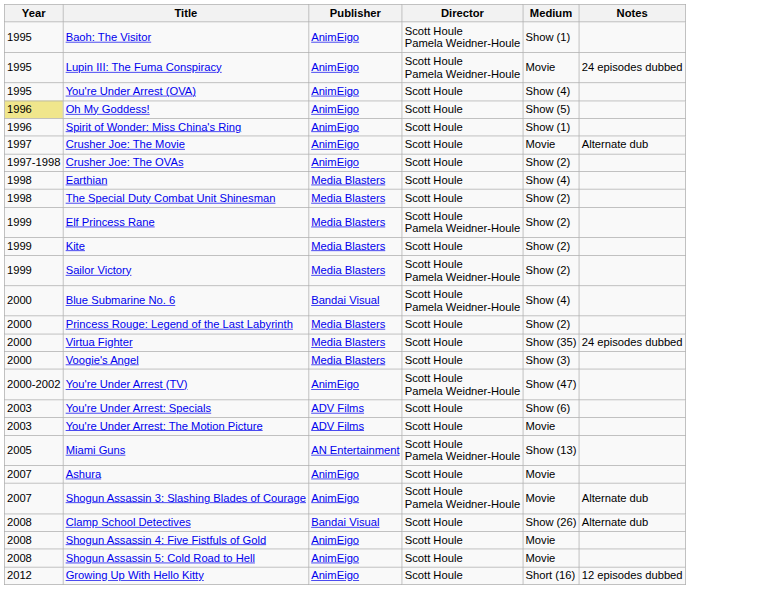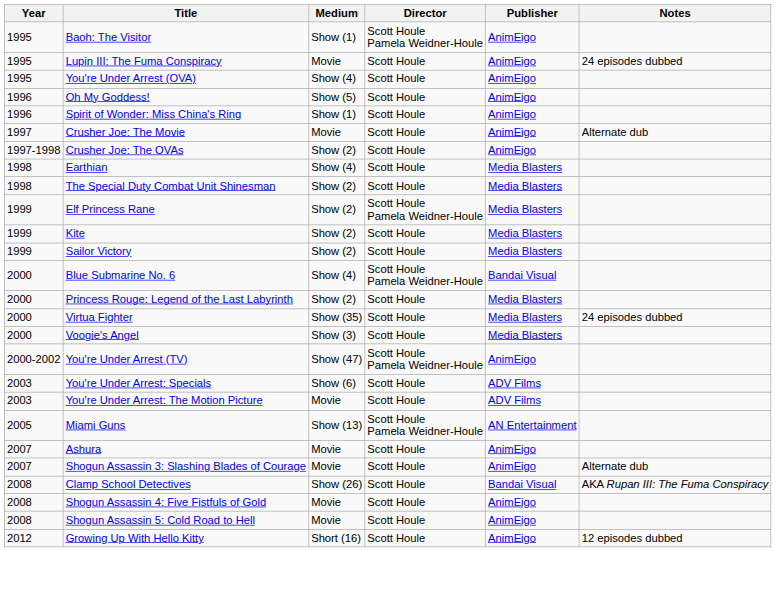 <table class="wikitable sortable mw-collapsible">
 <tr>
 <th>Year</th>
 <th>Title</th>
+<th>Medium</th>
+<th>Director</th>
 <th>Publisher</th>
-<th>Director</th>
-<th>Medium</th>
 <th>Notes</th>
 </tr>
 <tr>
 <td>1995</td>
 <td><a href='#'>Baoh: The Visitor</a></td>
+<td>Show (1)</td>
+<td>Scott Houle<br>Pamela Weidner-Houle</td>
 <td><a href='#'>AnimEigo</a></td>
-<td>Scott Houle<br>Pamela Weidner-Houle</td>
-<td>Show (1)</td>
 <td></td>
 </tr>
 <tr>
 <td>1995</td>
 <td><a href='#'>Lupin III: The Fuma Conspiracy</a></td>
+<td>Movie</td>
+<td>Scott Houle</td>
 <td><a href='#'>AnimEigo</a></td>
-<td>Scott Houle<br>Pamela Weidner-Houle</td>
-<td>Movie</td>
 <td>24 episodes dubbed</td>
 </tr>
 <tr>
 <td>1995</td>
 <td><a href='#'>You're Under Arrest (OVA)</a></td>
+<td>Show (4)</td>
+<td>Scott Houle</td>
 <td><a href='#'>AnimEigo</a></td>
-<td>Scott Houle</td>
-<td>Show (4)</td>
 <td></td>
 </tr>
 <tr>
-<td style="background: khaki;">1996</td>
+<td>1996</td>
 <td><a href='#'>Oh My Goddess!</a></td>
+<td>Show (5)</td>
+<td>Scott Houle</td>
 <td><a href='#'>AnimEigo</a></td>
-<td>Scott Houle</td>
-<td>Show (5)</td>
 <td></td>
 </tr>
 <tr>
 <td>1996</td>
 <td><a href='#'>Spirit of Wonder: Miss China's Ring</a></td>
+<td>Show (1)</td>
+<td>Scott Houle</td>
 <td><a href='#'>AnimEigo</a></td>
-<td>Scott Houle</td>
-<td>Show (1)</td>
 <td></td>
 </tr>
 <tr>
 <td>1997</td>
 <td><a href='#'>Crusher Joe: The Movie</a></td>
+<td>Movie</td>
+<td>Scott Houle</td>
 <td><a href='#'>AnimEigo</a></td>
-<td>Scott Houle</td>
-<td>Movie</td>
 <td>Alternate dub</td>
 </tr>
 <tr>
 <td>1997-1998</td>
 <td><a href='#'>Crusher Joe: The OVAs</a></td>
+<td>Show (2)</td>
+<td>Scott Houle</td>
 <td><a href='#'>AnimEigo</a></td>
-<td>Scott Houle</td>
-<td>Show (2)</td>
 <td></td>
 </tr>
 <tr>
 <td>1998</td>
 <td><a href='#'>Earthian</a></td>
+<td>Show (4)</td>
+<td>Scott Houle</td>
 <td><a href='#'>Media Blasters</a></td>
-<td>Scott Houle</td>
-<td>Show (4)</td>
 <td></td>
 </tr>
 <tr>
 <td>1998</td>
 <td><a href='#'>The Special Duty Combat Unit Shinesman</a></td>
+<td>Show (2)</td>
+<td>Scott Houle</td>
 <td><a href='#'>Media Blasters</a></td>
-<td>Scott Houle</td>
-<td>Show (2)</td>
 <td></td>
 </tr>
 <tr>
 <td>1999</td>
 <td><a href='#'>Elf Princess Rane</a></td>
+<td>Show (2)</td>
+<td>Scott Houle<br>Pamela Weidner-Houle</td>
 <td><a href='#'>Media Blasters</a></td>
-<td>Scott Houle<br>Pamela Weidner-Houle</td>
-<td>Show (2)</td>
 <td></td>
 </tr>
 <tr>
 <td>1999</td>
 <td><a href='#'>Kite</a></td>
+<td>Show (2)</td>
+<td>Scott Houle</td>
 <td><a href='#'>Media Blasters</a></td>
-<td>Scott Houle</td>
-<td>Show (2)</td>
 <td></td>
 </tr>
 <tr>
 <td>1999</td>
 <td><a href='#'>Sailor Victory</a></td>
+<td>Show (2)</td>
+<td>Scott Houle</td>
 <td><a href='#'>Media Blasters</a></td>
-<td>Scott Houle<br>Pamela Weidner-Houle</td>
-<td>Show (2)</td>
 <td></td>
 </tr>
 <tr>
 <td>2000</td>
 <td><a href='#'>Blue Submarine No. 6</a></td>
+<td>Show (4)</td>
+<td>Scott Houle<br>Pamela Weidner-Houle</td>
 <td><a href='#'>Bandai Visual</a></td>
-<td>Scott Houle<br>Pamela Weidner-Houle</td>
-<td>Show (4)</td>
 <td></td>
 </tr>
 <tr>
 <td>2000</td>
 <td><a href='#'>Princess Rouge: Legend of the Last Labyrinth</a></td>
+<td>Show (2)</td>
+<td>Scott Houle</td>
 <td><a href='#'>Media Blasters</a></td>
-<td>Scott Houle</td>
-<td>Show (2)</td>
 <td></td>
 </tr>
 <tr>
 <td>2000</td>
 <td><a href='#'>Virtua Fighter</a></td>
+<td>Show (35)</td>
+<td>Scott Houle</td>
 <td><a href='#'>Media Blasters</a></td>
-<td>Scott Houle</td>
-<td>Show (35)</td>
 <td>24 episodes dubbed</td>
 </tr>
 <tr>
 <td>2000</td>
 <td><a href='#'>Voogie's Angel</a></td>
+<td>Show (3)</td>
+<td>Scott Houle</td>
 <td><a href='#'>Media Blasters</a></td>
-<td>Scott Houle</td>
-<td>Show (3)</td>
 <td></td>
 </tr>
 <tr>
 <td>2000-2002</td>
 <td><a href='#'>You're Under Arrest (TV)</a></td>
+<td>Show (47)</td>
+<td>Scott Houle<br>Pamela Weidner-Houle</td>
 <td><a href='#'>AnimEigo</a></td>
-<td>Scott Houle<br>Pamela Weidner-Houle</td>
-<td>Show (47)</td>
 <td></td>
 </tr>
 <tr>
 <td>2003</td>
 <td><a href='#'>You're Under Arrest: Specials</a></td>
+<td>Show (6)</td>
+<td>Scott Houle</td>
 <td><a href='#'>ADV Films</a></td>
-<td>Scott Houle</td>
-<td>Show (6)</td>
 <td></td>
 </tr>
 <tr>
 <td>2003</td>
 <td><a href='#'>You're Under Arrest: The Motion Picture</a></td>
+<td>Movie</td>
+<td>Scott Houle</td>
 <td><a href='#'>ADV Films</a></td>
-<td>Scott Houle</td>
-<td>Movie</td>
 <td></td>
 </tr>
 <tr>
 <td>2005</td>
 <td><a href='#'>Miami Guns</a></td>
+<td>Show (13)</td>
+<td>Scott Houle<br>Pamela Weidner-Houle</td>
 <td><a href='#'>AN Entertainment</a></td>
-<td>Scott Houle<br>Pamela Weidner-Houle</td>
-<td>Show (13)</td>
 <td></td>
 </tr>
 <tr>
 <td>2007</td>
 <td><a href='#'>Ashura</a></td>
+<td>Movie</td>
+<td>Scott Houle</td>
 <td><a href='#'>AnimEigo</a></td>
-<td>Scott Houle</td>
-<td>Movie</td>
 <td></td>
 </tr>
 <tr>
 <td>2007</td>
 <td><a href='#'>Shogun Assassin 3: Slashing Blades of Courage</a></td>
+<td>Movie</td>
+<td>Scott Houle</td>
 <td><a href='#'>AnimEigo</a></td>
-<td>Scott Houle<br>Pamela Weidner-Houle</td>
-<td>Movie</td>
 <td>Alternate dub</td>
 </tr>
 <tr>
 <td>2008</td>
 <td><a href='#'>Clamp School Detectives</a></td>
+<td>Show (26)</td>
+<td>Scott Houle</td>
 <td><a href='#'>Bandai Visual</a></td>
-<td>Scott Houle</td>
-<td>Show (26)</td>
-<td>Alternate dub</td>
+<td>AKA <em>Rupan III: The Fuma Conspiracy</em></td>
 </tr>
 <tr>
 <td>2008</td>
 <td><a href='#'>Shogun Assassin 4: Five Fistfuls of Gold</a></td>
+<td>Movie</td>
+<td>Scott Houle</td>
 <td><a href='#'>AnimEigo</a></td>
-<td>Scott Houle</td>
-<td>Movie</td>
 <td></td>
 </tr>
 <tr>
 <td>2008</td>
 <td><a href='#'>Shogun Assassin 5: Cold Road to Hell</a></td>
+<td>Movie</td>
+<td>Scott Houle</td>
 <td><a href='#'>AnimEigo</a></td>
-<td>Scott Houle</td>
-<td>Movie</td>
 <td></td>
 </tr>
 <tr>
 <td>2012</td>
 <td><a href='#'>Growing Up With Hello Kitty</a></td>
+<td>Short (16)</td>
+<td>Scott Houle</td>
 <td><a href='#'>AnimEigo</a></td>
-<td>Scott Houle</td>
-<td>Short (16)</td>
 <td>12 episodes dubbed</td>
 </tr>
 </table>
